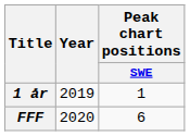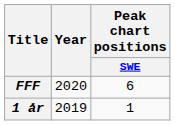 <table class="wikitable plainrowheaders" style="text-align:center;">
 <tr>
 <th scope="col" rowspan="2">Title</th>
 <th scope="col" rowspan="2">Year</th>
 <th scope="col" colspan="1">Peak chart positions</th>
 </tr>
 <tr>
 <th scope="col" style="width:3em;font-size:85%;"><a href='#'>SWE</a><br></th>
 </tr>
 <tr>
+<th scope="row"><em>FFF</em></th>
+<td>2020</td>
+<td>6</td>
+</tr>
+<tr>
 <th scope="row"><em>1 år</em></th>
 <td>2019</td>
 <td>1</td>
 </tr>
-<tr>
-<th scope="row"><em>FFF</em></th>
-<td>2020</td>
-<td>6</td>
-</tr>
 </table>
